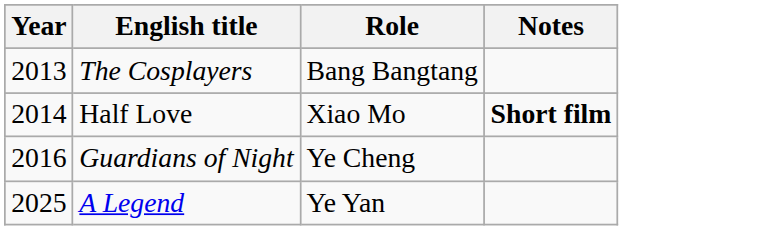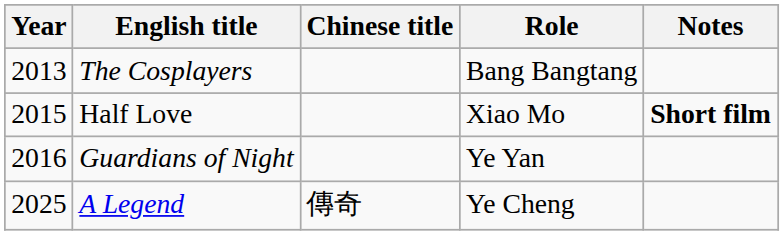 <table class="wikitable">
 <tr>
 <th>Year</th>
 <th>English title</th>
+<th>Chinese title</th>
 <th>Role</th>
 <th>Notes</th>
 </tr>
 <tr>
 <td>2013</td>
 <td><em>The Cosplayers</em></td>
+<td></td>
 <td>Bang Bangtang</td>
 <td></td>
 </tr>
 <tr>
-<td>2014</td>
+<td>2015</td>
 <td>Half Love</td>
+<td></td>
 <td>Xiao Mo</td>
 <td><strong>Short film</strong></td>
 </tr>
 <tr>
 <td>2016</td>
 <td><em>Guardians of Night</em></td>
-<td>Ye Cheng</td>
+<td></td>
+<td>Ye Yan</td>
 <td></td>
 </tr>
 <tr>
 <td>2025</td>
 <td><em><a href='#'>A Legend</a></em></td>
-<td>Ye Yan</td>
+<td>傳奇</td>
+<td>Ye Cheng</td>
 <td></td>
 </tr>
 </table>
